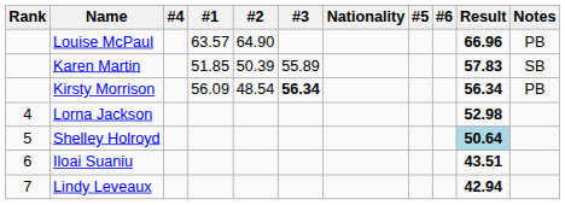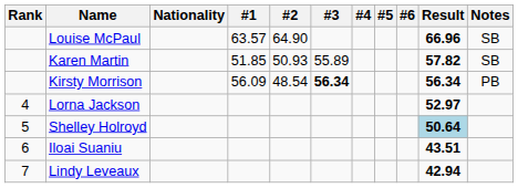 <table class="wikitable sortable" style="text-align:center">
 <tr>
 <th>Rank</th>
 <th>Name</th>
-<th>#4</th>
+<th>Nationality</th>
 <th>#1</th>
 <th>#2</th>
 <th>#3</th>
-<th>Nationality</th>
+<th>#4</th>
 <th>#5</th>
 <th>#6</th>
 <th>Result</th>
 <th>Notes</th>
 </tr>
 <tr>
 <td></td>
 <td align=left><a href='#'>Louise McPaul</a></td>
-<td></td>
+<td align=left></td>
 <td>63.57</td>
 <td>64.90</td>
 <td></td>
-<td align=left></td>
+<td></td>
 <td></td>
 <td></td>
 <td><strong>66.96</strong></td>
-<td>PB</td>
+<td>SB</td>
 </tr>
 <tr>
 <td></td>
 <td align=left><a href='#'>Karen Martin</a></td>
-<td></td>
+<td align=left></td>
 <td>51.85</td>
-<td>50.39</td>
+<td>50.93</td>
 <td>55.89</td>
-<td align=left></td>
 <td></td>
 <td></td>
-<td><strong>57.83</strong></td>
+<td></td>
+<td><strong>57.82</strong></td>
 <td>SB</td>
 </tr>
 <tr>
 <td></td>
 <td align=left><a href='#'>Kirsty Morrison</a></td>
-<td></td>
+<td align=left></td>
 <td>56.09</td>
 <td>48.54</td>
 <td><strong>56.34</strong></td>
-<td align=left></td>
+<td></td>
 <td></td>
 <td></td>
 <td><strong>56.34</strong></td>
 <td>PB</td>
 </tr>
 <tr>
 <td>4</td>
 <td align=left><a href='#'>Lorna Jackson</a></td>
+<td align=left></td>
 <td></td>
 <td></td>
 <td></td>
 <td></td>
-<td align=left></td>
 <td></td>
 <td></td>
-<td><strong>52.98</strong></td>
+<td><strong>52.97</strong></td>
 <td></td>
 </tr>
 <tr>
 <td>5</td>
 <td align=left><a href='#'>Shelley Holroyd</a></td>
+<td align=left></td>
 <td></td>
 <td></td>
 <td></td>
 <td></td>
-<td align=left></td>
 <td></td>
 <td></td>
 <td style="background: lightblue;"><strong>50.64</strong></td>
 <td></td>
 </tr>
 <tr>
 <td>6</td>
 <td align=left><a href='#'>Iloai Suaniu</a></td>
+<td align=left></td>
 <td></td>
 <td></td>
 <td></td>
 <td></td>
-<td align=left></td>
 <td></td>
 <td></td>
 <td><strong>43.51</strong></td>
 <td></td>
 </tr>
 <tr>
 <td>7</td>
 <td align=left><a href='#'>Lindy Leveaux</a></td>
+<td align=left></td>
 <td></td>
 <td></td>
 <td></td>
 <td></td>
-<td align=left></td>
 <td></td>
 <td></td>
 <td><strong>42.94</strong></td>
 <td></td>
 </tr>
 </table>
